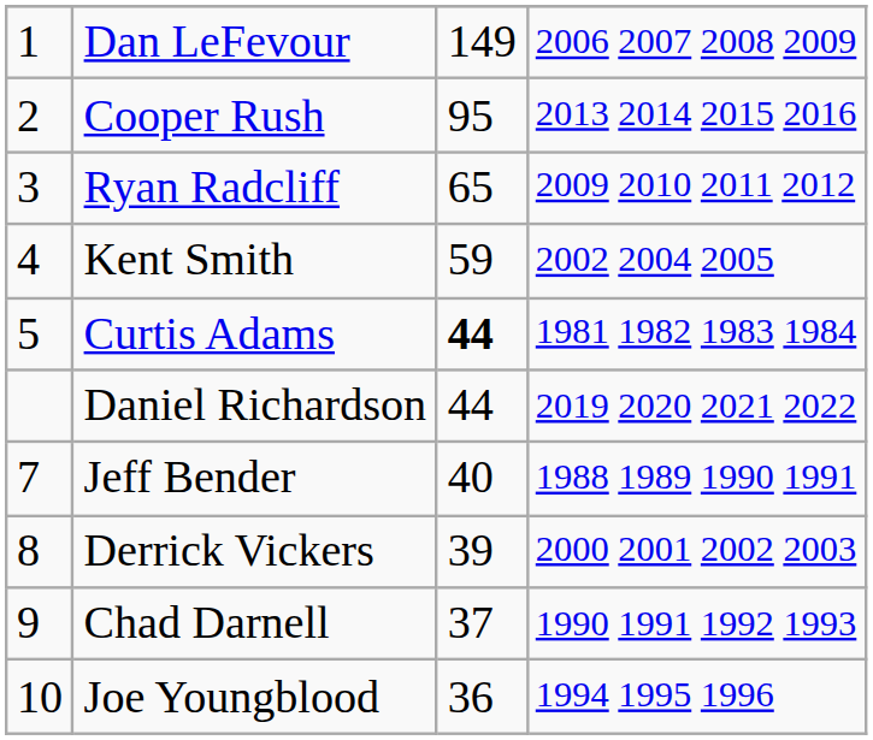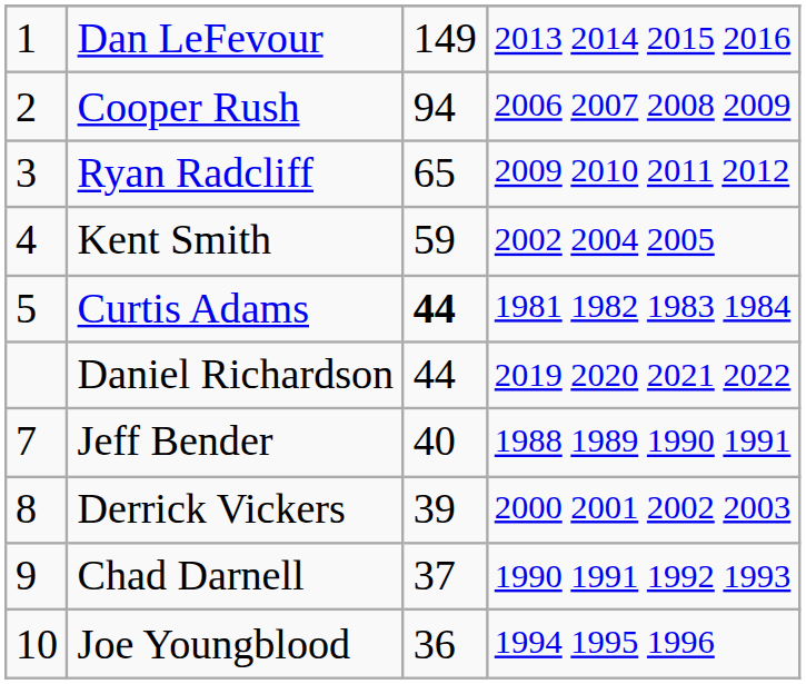 <table class="wikitable">
 <tr>
 </tr>
 <tr>
 <td>1</td>
 <td><a href='#'>Dan LeFevour</a></td>
 <td><abbr>149</abbr></td>
-<td style="font-size:80%;"><a href='#'>2006</a> <a href='#'>2007</a> <a href='#'>2008</a> <a href='#'>2009</a></td>
+<td style="font-size:80%;"><a href='#'>2013</a> <a href='#'>2014</a> <a href='#'>2015</a> <a href='#'>2016</a></td>
 </tr>
 <tr>
 <td>2</td>
 <td><a href='#'>Cooper Rush</a></td>
-<td><abbr>95</abbr></td>
-<td style="font-size:80%;"><a href='#'>2013</a> <a href='#'>2014</a> <a href='#'>2015</a> <a href='#'>2016</a></td>
+<td><abbr>94</abbr></td>
+<td style="font-size:80%;"><a href='#'>2006</a> <a href='#'>2007</a> <a href='#'>2008</a> <a href='#'>2009</a></td>
 </tr>
 <tr>
 <td>3</td>
 <td><a href='#'>Ryan Radcliff</a></td>
 <td><abbr>65</abbr></td>
 <td style="font-size:80%;"><a href='#'>2009</a> <a href='#'>2010</a> <a href='#'>2011</a> <a href='#'>2012</a></td>
 </tr>
 <tr>
 <td>4</td>
 <td>Kent Smith</td>
 <td><abbr>59</abbr></td>
 <td style="font-size:80%;"><a href='#'>2002</a> <a href='#'>2004</a> <a href='#'>2005</a></td>
 </tr>
 <tr>
 <td>5</td>
 <td><a href='#'>Curtis Adams</a></td>
 <td><strong><abbr>44</abbr></strong></td>
 <td style="font-size:80%;"><a href='#'>1981</a> <a href='#'>1982</a> <a href='#'>1983</a> <a href='#'>1984</a></td>
 </tr>
 <tr>
 <td></td>
 <td>Daniel Richardson</td>
 <td><abbr>44</abbr></td>
 <td style="font-size:80%;"><a href='#'>2019</a> <a href='#'>2020</a> <a href='#'>2021</a> <a href='#'>2022</a></td>
 </tr>
 <tr>
 <td>7</td>
 <td>Jeff Bender</td>
 <td><abbr>40</abbr></td>
 <td style="font-size:80%;"><a href='#'>1988</a> <a href='#'>1989</a> <a href='#'>1990</a> <a href='#'>1991</a></td>
 </tr>
 <tr>
 <td>8</td>
 <td>Derrick Vickers</td>
 <td><abbr>39</abbr></td>
 <td style="font-size:80%;"><a href='#'>2000</a> <a href='#'>2001</a> <a href='#'>2002</a> <a href='#'>2003</a></td>
 </tr>
 <tr>
 <td>9</td>
 <td>Chad Darnell</td>
 <td><abbr>37</abbr></td>
 <td style="font-size:80%;"><a href='#'>1990</a> <a href='#'>1991</a> <a href='#'>1992</a> <a href='#'>1993</a></td>
 </tr>
 <tr>
 <td>10</td>
 <td>Joe Youngblood</td>
 <td><abbr>36</abbr></td>
 <td style="font-size:80%;"><a href='#'>1994</a> <a href='#'>1995</a> <a href='#'>1996</a></td>
 </tr>
 </table>
